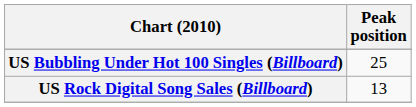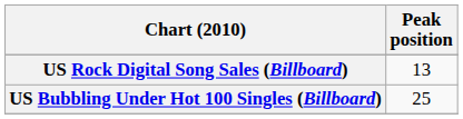 <table class="wikitable sortable plainrowheaders" style="text-align:center">
 <tr>
 <th scope="col">Chart (2010)</th>
 <th scope="col">Peak<br>position</th>
 </tr>
 <tr>
 </tr>
 <tr>
+<th scope="row">US <a href='#'>Rock Digital Song Sales</a> (<a href='#'><em>Billboard</em></a>)</th>
+<td>13</td>
+</tr>
+<tr>
 <th scope="row">US <a href='#'>Bubbling Under Hot 100 Singles</a> (<a href='#'><em>Billboard</em></a>)</th>
 <td>25</td>
 </tr>
 <tr>
-<th scope="row">US <a href='#'>Rock Digital Song Sales</a> (<a href='#'><em>Billboard</em></a>)</th>
-<td>13</td>
-</tr>
-<tr>
 </tr>
 </table>
